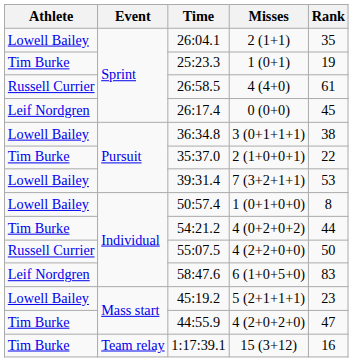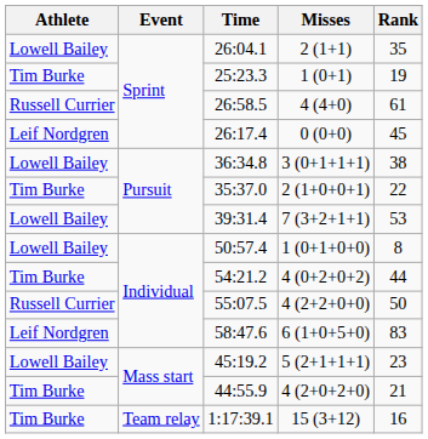 <table class=wikitable style=font-size:90%;text-align:center>
 <tr>
 <th>Athlete</th>
 <th>Event</th>
 <th>Time</th>
 <th>Misses</th>
 <th>Rank</th>
 </tr>
 <tr>
 <td align=left><a href='#'>Lowell Bailey</a></td>
 <td align=left rowspan=4><a href='#'>Sprint</a></td>
 <td>26:04.1</td>
 <td>2 (1+1)</td>
 <td>35</td>
 </tr>
 <tr>
 <td align=left><a href='#'>Tim Burke</a></td>
 <td>25:23.3</td>
 <td>1 (0+1)</td>
 <td>19</td>
 </tr>
 <tr>
 <td align=left><a href='#'>Russell Currier</a></td>
 <td>26:58.5</td>
 <td>4 (4+0)</td>
 <td>61</td>
 </tr>
 <tr>
 <td align=left><a href='#'>Leif Nordgren</a></td>
 <td>26:17.4</td>
 <td>0 (0+0)</td>
 <td>45</td>
 </tr>
 <tr>
 <td align=left><a href='#'>Lowell Bailey</a></td>
 <td align=left rowspan=3><a href='#'>Pursuit</a></td>
 <td>36:34.8</td>
 <td>3 (0+1+1+1)</td>
 <td>38</td>
 </tr>
 <tr>
 <td align=left><a href='#'>Tim Burke</a></td>
 <td>35:37.0</td>
 <td>2 (1+0+0+1)</td>
 <td>22</td>
 </tr>
 <tr>
 <td align=left><a href='#'>Lowell Bailey</a></td>
 <td>39:31.4</td>
 <td>7 (3+2+1+1)</td>
 <td>53</td>
 </tr>
 <tr>
 <td align=left><a href='#'>Lowell Bailey</a></td>
 <td align=left rowspan=4><a href='#'>Individual</a></td>
 <td>50:57.4</td>
 <td>1 (0+1+0+0)</td>
 <td>8</td>
 </tr>
 <tr>
 <td align=left><a href='#'>Tim Burke</a></td>
 <td>54:21.2</td>
 <td>4 (0+2+0+2)</td>
 <td>44</td>
 </tr>
 <tr>
 <td align=left><a href='#'>Russell Currier</a></td>
 <td>55:07.5</td>
 <td>4 (2+2+0+0)</td>
 <td>50</td>
 </tr>
 <tr>
 <td align=left><a href='#'>Leif Nordgren</a></td>
 <td>58:47.6</td>
 <td>6 (1+0+5+0)</td>
 <td>83</td>
 </tr>
 <tr>
 <td align=left><a href='#'>Lowell Bailey</a></td>
 <td align=left rowspan=2><a href='#'>Mass start</a></td>
 <td>45:19.2</td>
 <td>5 (2+1+1+1)</td>
 <td>23</td>
 </tr>
 <tr>
 <td align=left><a href='#'>Tim Burke</a></td>
 <td>44:55.9</td>
 <td>4 (2+0+2+0)</td>
-<td>47</td>
+<td>21</td>
 </tr>
 <tr>
 <td align=left><a href='#'>Tim Burke</a></td>
 <td align=left><a href='#'>Team relay</a></td>
 <td>1:17:39.1</td>
 <td>15 (3+12)</td>
 <td>16</td>
 </tr>
 </table>
